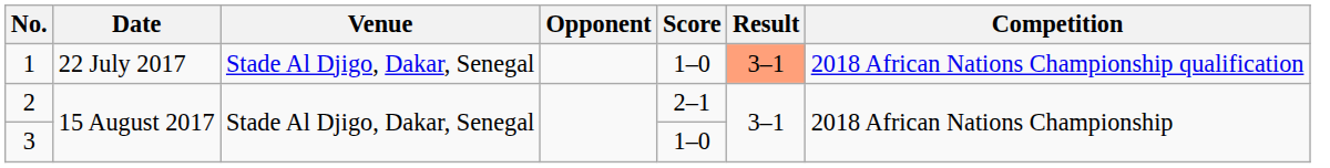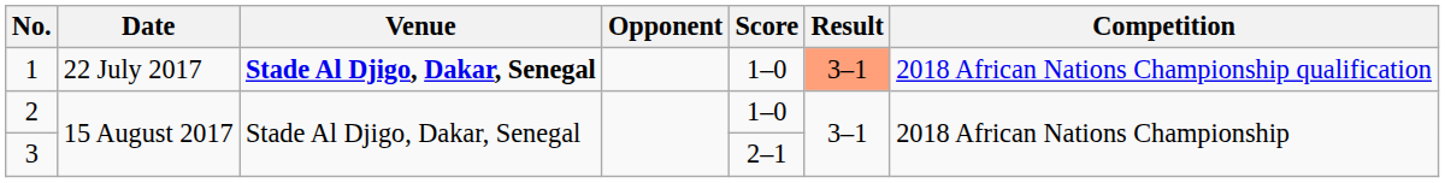 <table class="wikitable sortable">
 <tr>
 <th scope="col">No.</th>
 <th scope="col">Date</th>
 <th scope="col">Venue</th>
 <th scope="col">Opponent</th>
 <th scope="col">Score</th>
 <th scope="col">Result</th>
 <th scope="col">Competition</th>
 </tr>
 <tr>
 <td align="center">1</td>
 <td>22 July 2017</td>
-<td><a href='#'>Stade Al Djigo</a>, <a href='#'>Dakar</a>, Senegal</td>
+<td><strong><a href='#'>Stade Al Djigo</a>, <a href='#'>Dakar</a>, Senegal</strong></td>
 <td></td>
 <td align="center">1–0</td>
 <td align="center" style="background: lightsalmon;">3–1</td>
 <td><a href='#'>2018 African Nations Championship qualification</a></td>
 </tr>
 <tr>
 <td align="center">2</td>
 <td rowspan="2">15 August 2017</td>
 <td rowspan="2">Stade Al Djigo, Dakar, Senegal</td>
 <td rowspan="2"></td>
-<td align="center">2–1</td>
+<td align="center">1–0</td>
 <td rowspan="2" style="text-align:center">3–1</td>
 <td rowspan="2">2018 African Nations Championship</td>
 </tr>
 <tr>
 <td align="center">3</td>
-<td align="center">1–0</td>
+<td align="center">2–1</td>
 </tr>
 </table>
